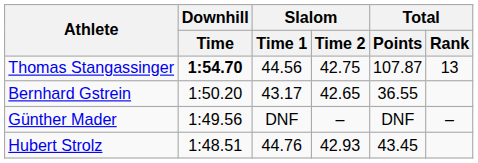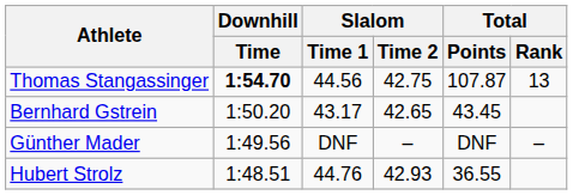 <table class="wikitable" style="font-size:90%">
 <tr>
 <th rowspan="2">Athlete</th>
 <th>Downhill</th>
 <th colspan="2">Slalom</th>
 <th colspan="2">Total</th>
 </tr>
 <tr>
 <th>Time</th>
 <th>Time 1</th>
 <th>Time 2</th>
 <th>Points</th>
 <th>Rank</th>
 </tr>
 <tr>
 <td><a href='#'>Thomas Stangassinger</a></td>
 <td align="center"><strong>1:54.70</strong></td>
 <td align="center">44.56</td>
 <td align="center">42.75</td>
 <td align="center">107.87</td>
 <td align="center">13</td>
 </tr>
 <tr>
 <td><a href='#'>Bernhard Gstrein</a></td>
 <td align="center">1:50.20</td>
 <td align="center">43.17</td>
 <td align="center">42.65</td>
-<td align="center">36.55</td>
+<td align="center">43.45</td>
 <td align="center"></td>
 </tr>
 <tr>
 <td><a href='#'>Günther Mader</a></td>
 <td align="center">1:49.56</td>
 <td align="center">DNF</td>
 <td align="center">–</td>
 <td align="center">DNF</td>
 <td align="center">–</td>
 </tr>
 <tr>
 <td><a href='#'>Hubert Strolz</a></td>
 <td align="center">1:48.51</td>
 <td align="center">44.76</td>
 <td align="center">42.93</td>
-<td align="center">43.45</td>
+<td align="center">36.55</td>
 <td align="center"></td>
 </tr>
 </table>
